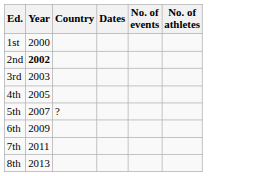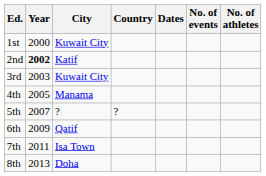 <table class=wikitable>
 <tr>
 <th>Ed.</th>
 <th>Year</th>
+<th>City</th>
 <th>Country</th>
 <th>Dates</th>
 <th>No. of<br>events</th>
 <th>No. of<br>athletes</th>
 </tr>
 <tr>
 <td>1st</td>
 <td>2000</td>
+<td><a href='#'>Kuwait City</a></td>
 <td></td>
 <td></td>
 <td></td>
 <td></td>
 </tr>
 <tr>
 <td>2nd</td>
 <td><strong>2002</strong></td>
+<td><a href='#'>Katif</a></td>
 <td></td>
 <td></td>
 <td></td>
 <td></td>
 </tr>
 <tr>
 <td>3rd</td>
 <td>2003</td>
+<td><a href='#'>Kuwait City</a></td>
 <td></td>
 <td></td>
 <td></td>
 <td></td>
 </tr>
 <tr>
 <td>4th</td>
 <td>2005</td>
+<td><a href='#'>Manama</a></td>
 <td></td>
 <td></td>
 <td></td>
 <td></td>
 </tr>
 <tr>
 <td>5th</td>
 <td>2007</td>
 <td>?</td>
+<td>?</td>
 <td></td>
 <td></td>
 <td></td>
 </tr>
 <tr>
 <td>6th</td>
 <td>2009</td>
+<td><a href='#'>Qatif</a></td>
 <td></td>
 <td></td>
 <td></td>
 <td></td>
 </tr>
 <tr>
 <td>7th</td>
 <td>2011</td>
+<td><a href='#'>Isa Town</a></td>
 <td></td>
 <td></td>
 <td></td>
 <td></td>
 </tr>
 <tr>
 <td>8th</td>
 <td>2013</td>
+<td><a href='#'>Doha</a></td>
 <td></td>
 <td></td>
 <td></td>
 <td></td>
 </tr>
 </table>
